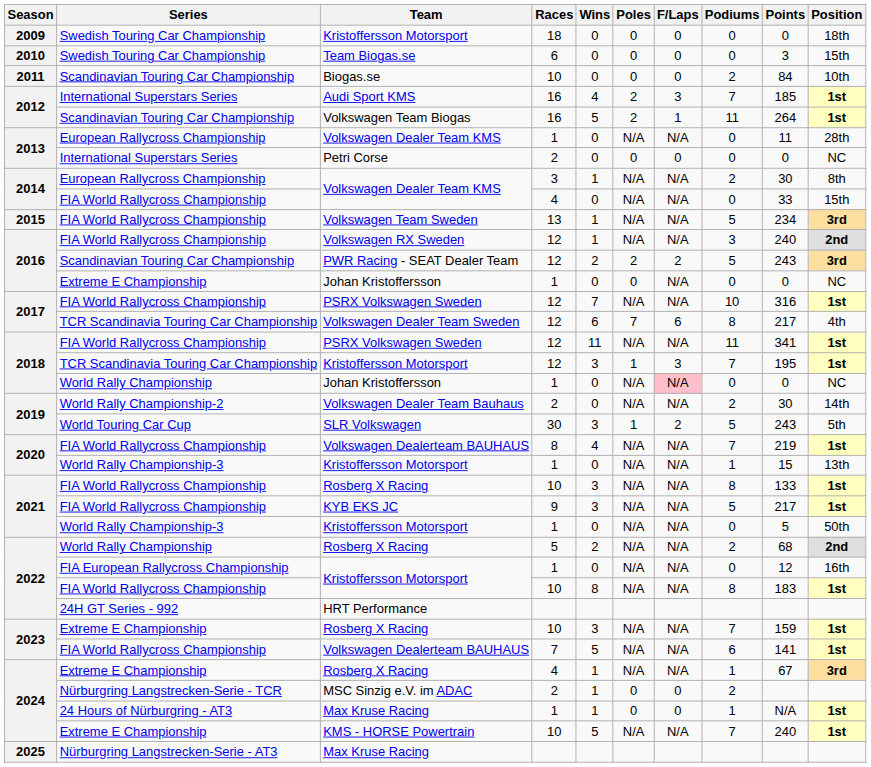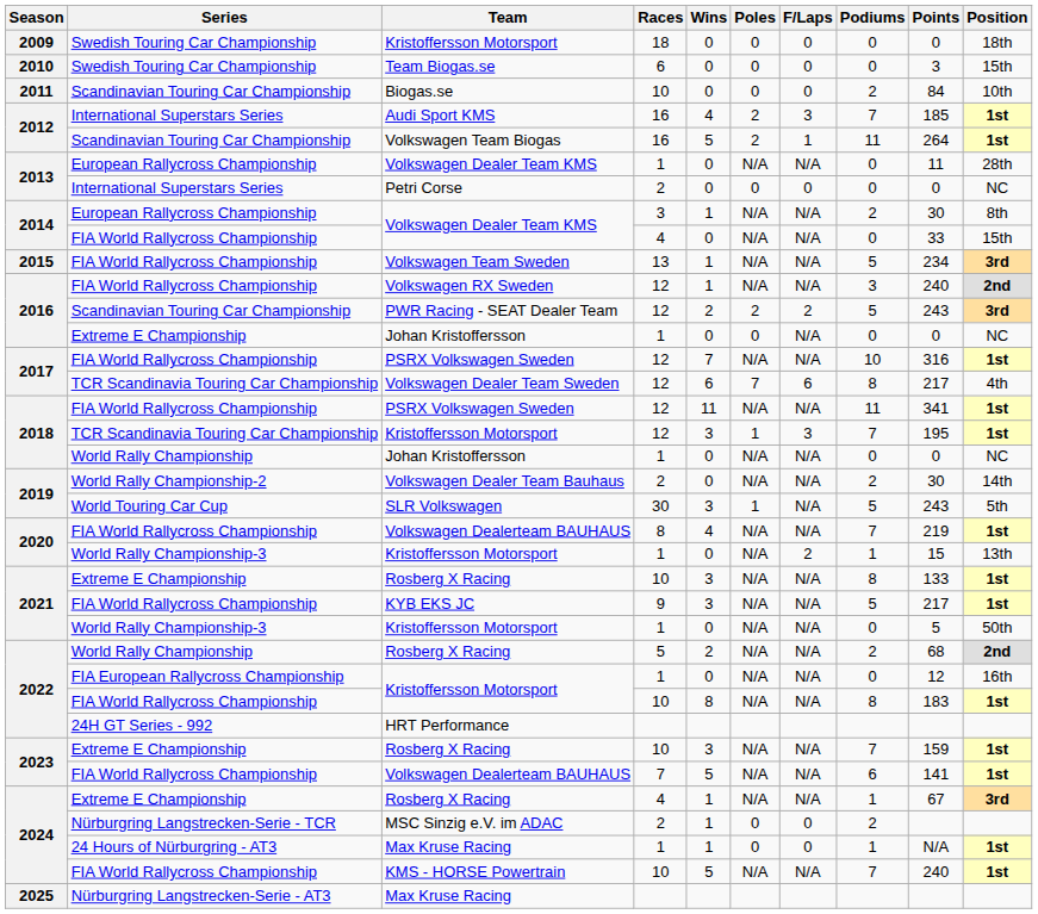 <table class="wikitable" style="font-size: 90%; text-align:center">
 <tr>
 <th>Season</th>
 <th>Series</th>
 <th>Team</th>
 <th>Races</th>
 <th>Wins</th>
 <th>Poles</th>
 <th>F/Laps</th>
 <th>Podiums</th>
 <th>Points</th>
 <th>Position</th>
 </tr>
 <tr>
 <th>2009</th>
 <td align=left><a href='#'>Swedish Touring Car Championship</a></td>
 <td align=left><a href='#'>Kristoffersson Motorsport</a></td>
 <td>18</td>
 <td>0</td>
 <td>0</td>
 <td>0</td>
 <td>0</td>
 <td>0</td>
 <td>18th</td>
 </tr>
 <tr>
 <th>2010</th>
 <td align="left"><a href='#'>Swedish Touring Car Championship</a></td>
 <td align="left"><a href='#'>Team Biogas.se</a></td>
 <td>6</td>
 <td>0</td>
 <td>0</td>
 <td>0</td>
 <td>0</td>
 <td>3</td>
 <td>15th</td>
 </tr>
 <tr>
 <th>2011</th>
 <td align=left><a href='#'>Scandinavian Touring Car Championship</a></td>
 <td align=left>Biogas.se</td>
 <td>10</td>
 <td>0</td>
 <td>0</td>
 <td>0</td>
 <td>2</td>
 <td>84</td>
 <td>10th</td>
 </tr>
 <tr>
 <th rowspan="2">2012</th>
 <td align="left"><a href='#'>International Superstars Series</a></td>
 <td align="left"><a href='#'>Audi Sport KMS</a></td>
 <td>16</td>
 <td>4</td>
 <td>2</td>
 <td>3</td>
 <td>7</td>
 <td>185</td>
 <td style="background:#FFFFBF;"><strong>1st</strong></td>
 </tr>
 <tr>
 <td align="left"><a href='#'>Scandinavian Touring Car Championship</a></td>
 <td align="left">Volkswagen Team Biogas</td>
 <td>16</td>
 <td>5</td>
 <td>2</td>
 <td>1</td>
 <td>11</td>
 <td>264</td>
 <td style="background:#FFFFBF;"><strong>1st</strong></td>
 </tr>
 <tr>
 <th rowspan="2">2013</th>
 <td align="left"><a href='#'>European Rallycross Championship</a></td>
 <td align="left"><a href='#'>Volkswagen Dealer Team KMS</a></td>
 <td>1</td>
 <td>0</td>
 <td>N/A</td>
 <td>N/A</td>
 <td>0</td>
 <td>11</td>
 <td>28th</td>
 </tr>
 <tr>
 <td align="left"><a href='#'>International Superstars Series</a></td>
 <td align="left">Petri Corse</td>
 <td>2</td>
 <td>0</td>
 <td>0</td>
 <td>0</td>
 <td>0</td>
 <td>0</td>
 <td>NC</td>
 </tr>
 <tr>
 <th rowspan="2">2014</th>
 <td align=left><a href='#'>European Rallycross Championship</a></td>
 <td rowspan="2" align="left"><a href='#'>Volkswagen Dealer Team KMS</a></td>
 <td>3</td>
 <td>1</td>
 <td>N/A</td>
 <td>N/A</td>
 <td>2</td>
 <td>30</td>
 <td>8th</td>
 </tr>
 <tr>
 <td align=left><a href='#'>FIA World Rallycross Championship</a></td>
 <td>4</td>
 <td>0</td>
 <td>N/A</td>
 <td>N/A</td>
 <td>0</td>
 <td>33</td>
 <td>15th</td>
 </tr>
 <tr>
 <th>2015</th>
 <td align="left"><a href='#'>FIA World Rallycross Championship</a></td>
 <td align="left"><a href='#'>Volkswagen Team Sweden</a></td>
 <td>13</td>
 <td>1</td>
 <td>N/A</td>
 <td>N/A</td>
 <td>5</td>
 <td>234</td>
 <td style="background:#FFDF9F;"><strong>3rd</strong></td>
 </tr>
 <tr>
 <th rowspan="3">2016</th>
 <td align=left><a href='#'>FIA World Rallycross Championship</a></td>
 <td align=left><a href='#'>Volkswagen RX Sweden</a></td>
 <td>12</td>
 <td>1</td>
 <td>N/A</td>
 <td>N/A</td>
 <td>3</td>
 <td>240</td>
 <td style="background:#DFDFDF;"><strong>2nd</strong></td>
 </tr>
 <tr>
 <td align=left><a href='#'>Scandinavian Touring Car Championship</a></td>
 <td align=left><a href='#'>PWR Racing</a> - SEAT Dealer Team</td>
 <td>12</td>
 <td>2</td>
 <td>2</td>
 <td>2</td>
 <td>5</td>
 <td>243</td>
 <td style="background:#FFDF9F;"><strong>3rd</strong></td>
 </tr>
 <tr>
 <td align=left><a href='#'>Extreme E Championship</a></td>
 <td align="left">Johan Kristoffersson</td>
 <td>1</td>
 <td>0</td>
 <td>0</td>
 <td>N/A</td>
 <td>0</td>
 <td>0</td>
 <td>NC</td>
 </tr>
 <tr>
 <th rowspan="2">2017</th>
 <td align="left"><a href='#'>FIA World Rallycross Championship</a></td>
 <td align="left"><a href='#'>PSRX Volkswagen Sweden</a></td>
 <td>12</td>
 <td>7</td>
 <td>N/A</td>
 <td>N/A</td>
 <td>10</td>
 <td>316</td>
 <td style="background:#FFFFBF;"><strong>1st</strong></td>
 </tr>
 <tr>
 <td align="left"><a href='#'>TCR Scandinavia Touring Car Championship</a></td>
 <td align="left"><a href='#'>Volkswagen Dealer Team Sweden</a></td>
 <td>12</td>
 <td>6</td>
 <td>7</td>
 <td>6</td>
 <td>8</td>
 <td>217</td>
 <td>4th</td>
 </tr>
 <tr>
 <th rowspan="3">2018</th>
 <td align="left"><a href='#'>FIA World Rallycross Championship</a></td>
 <td align="left"><a href='#'>PSRX Volkswagen Sweden</a></td>
 <td>12</td>
 <td>11</td>
 <td>N/A</td>
 <td>N/A</td>
 <td>11</td>
 <td>341</td>
 <td style="background:#FFFFBF;"><strong>1st</strong></td>
 </tr>
 <tr>
 <td align="left"><a href='#'>TCR Scandinavia Touring Car Championship</a></td>
 <td align="left"><a href='#'>Kristoffersson Motorsport</a></td>
 <td>12</td>
 <td>3</td>
 <td>1</td>
 <td>3</td>
 <td>7</td>
 <td>195</td>
 <td style="background:#FFFFBF;"><strong>1st</strong></td>
 </tr>
 <tr>
 <td align="left"><a href='#'>World Rally Championship</a></td>
 <td align="left">Johan Kristoffersson</td>
 <td>1</td>
 <td>0</td>
 <td>N/A</td>
-<td style="background: pink;">N/A</td>
+<td>N/A</td>
 <td>0</td>
 <td>0</td>
 <td>NC</td>
 </tr>
 <tr>
 <th rowspan="2">2019</th>
 <td align="left"><a href='#'>World Rally Championship-2</a></td>
 <td align="left"><a href='#'>Volkswagen Dealer Team Bauhaus</a></td>
 <td>2</td>
 <td>0</td>
 <td>N/A</td>
 <td>N/A</td>
 <td>2</td>
 <td>30</td>
 <td>14th</td>
 </tr>
 <tr>
 <td align="left"><a href='#'>World Touring Car Cup</a></td>
 <td align="left"><a href='#'>SLR Volkswagen</a></td>
 <td>30</td>
 <td>3</td>
 <td>1</td>
-<td>2</td>
+<td>N/A</td>
 <td>5</td>
 <td>243</td>
 <td>5th</td>
 </tr>
 <tr>
 <th rowspan="2">2020</th>
 <td align=left><a href='#'>FIA World Rallycross Championship</a></td>
 <td align=left><a href='#'>Volkswagen Dealerteam BAUHAUS</a></td>
 <td>8</td>
 <td>4</td>
 <td>N/A</td>
 <td>N/A</td>
 <td>7</td>
 <td>219</td>
 <td style="background:#FFFFBF;"><strong>1st</strong></td>
 </tr>
 <tr>
 <td align=left><a href='#'>World Rally Championship-3</a></td>
 <td align=left><a href='#'>Kristoffersson Motorsport</a></td>
 <td>1</td>
 <td>0</td>
 <td>N/A</td>
-<td>N/A</td>
+<td>2</td>
 <td>1</td>
 <td>15</td>
 <td>13th</td>
 </tr>
 <tr>
 <th rowspan="3">2021</th>
-<td style="text-align:left;"><a href='#'>FIA World Rallycross Championship</a></td>
+<td align=left><a href='#'>Extreme E Championship</a></td>
 <td align=left><a href='#'>Rosberg X Racing</a></td>
 <td>10</td>
 <td>3</td>
 <td>N/A</td>
 <td>N/A</td>
 <td>8</td>
 <td>133</td>
 <td style="background:#FFFFBF;"><strong>1st</strong></td>
 </tr>
 <tr>
 <td align=left><a href='#'>FIA World Rallycross Championship</a></td>
 <td align=left><a href='#'>KYB EKS JC</a></td>
 <td>9</td>
 <td>3</td>
 <td>N/A</td>
 <td>N/A</td>
 <td>5</td>
 <td>217</td>
 <td style="background:#FFFFBF;"><strong>1st</strong></td>
 </tr>
 <tr>
 <td align=left><a href='#'>World Rally Championship-3</a></td>
 <td align=left><a href='#'>Kristoffersson Motorsport</a></td>
 <td>1</td>
 <td>0</td>
 <td>N/A</td>
 <td>N/A</td>
 <td>0</td>
 <td>5</td>
 <td>50th</td>
 </tr>
 <tr>
 <th rowspan="4">2022</th>
 <td align="left"><a href='#'>World Rally Championship</a></td>
 <td align=left><a href='#'>Rosberg X Racing</a></td>
 <td>5</td>
 <td>2</td>
 <td>N/A</td>
 <td>N/A</td>
 <td>2</td>
 <td>68</td>
 <td style="background:#DFDFDF;"><strong>2nd</strong></td>
 </tr>
 <tr>
 <td align=left><a href='#'>FIA European Rallycross Championship</a></td>
 <td rowspan="2" align="left"><a href='#'>Kristoffersson Motorsport</a></td>
 <td>1</td>
 <td>0</td>
 <td>N/A</td>
 <td>N/A</td>
 <td>0</td>
 <td>12</td>
 <td>16th</td>
 </tr>
 <tr>
 <td align=left><a href='#'>FIA World Rallycross Championship</a></td>
 <td>10</td>
 <td>8</td>
 <td>N/A</td>
 <td>N/A</td>
 <td>8</td>
 <td>183</td>
 <td style="background:#FFFFBF;"><strong>1st</strong></td>
 </tr>
 <tr>
 <td align=left><a href='#'>24H GT Series - 992</a></td>
 <td align=left>HRT Performance</td>
 <td></td>
 <td></td>
 <td></td>
 <td></td>
 <td></td>
 <td></td>
 <td></td>
 </tr>
 <tr>
 <th rowspan="2">2023</th>
 <td align=left><a href='#'>Extreme E Championship</a></td>
 <td align=left><a href='#'>Rosberg X Racing</a></td>
 <td>10</td>
 <td>3</td>
 <td>N/A</td>
 <td>N/A</td>
 <td>7</td>
 <td>159</td>
 <td style="background:#FFFFBF;"><strong>1st</strong></td>
 </tr>
 <tr>
 <td align=left><a href='#'>FIA World Rallycross Championship</a></td>
 <td align=left><a href='#'>Volkswagen Dealerteam BAUHAUS</a></td>
 <td>7</td>
 <td>5</td>
 <td>N/A</td>
 <td>N/A</td>
 <td>6</td>
 <td>141</td>
 <td style="background:#FFFFBF;"><strong>1st</strong></td>
 </tr>
 <tr>
 <th rowspan="4">2024</th>
 <td style="text-align:left;"><a href='#'>Extreme E Championship</a></td>
 <td style="text-align:left;"><a href='#'>Rosberg X Racing</a></td>
 <td>4</td>
 <td>1</td>
 <td>N/A</td>
 <td>N/A</td>
 <td>1</td>
 <td>67</td>
 <td style="background:#FFDF9F;"><strong>3rd</strong></td>
 </tr>
 <tr>
 <td align=left><a href='#'>Nürburgring Langstrecken-Serie - TCR</a></td>
 <td align=left>MSC Sinzig e.V. im <a href='#'>ADAC</a></td>
 <td>2</td>
 <td>1</td>
 <td>0</td>
 <td>0</td>
 <td>2</td>
 <td></td>
 <td></td>
 </tr>
 <tr>
 <td style="text-align:left;"><a href='#'>24 Hours of Nürburgring - AT3</a></td>
 <td style="text-align:left;"><a href='#'>Max Kruse Racing</a></td>
 <td>1</td>
 <td>1</td>
 <td>0</td>
 <td>0</td>
 <td>1</td>
 <td>N/A</td>
 <td style="background:#FFFFBF;"><strong>1st</strong></td>
 </tr>
 <tr>
-<td align=left><a href='#'>Extreme E Championship</a></td>
+<td style="text-align:left;"><a href='#'>FIA World Rallycross Championship</a></td>
 <td style="text-align:left;"><a href='#'>KMS - HORSE Powertrain</a></td>
 <td>10</td>
 <td>5</td>
 <td>N/A</td>
 <td>N/A</td>
 <td>7</td>
 <td>240</td>
 <td style="background:#FFFFBF;"><strong>1st</strong></td>
 </tr>
 <tr>
 <th>2025</th>
 <td align=left><a href='#'>Nürburgring Langstrecken-Serie - AT3</a></td>
 <td align=left><a href='#'>Max Kruse Racing</a></td>
 <td></td>
 <td></td>
 <td></td>
 <td></td>
 <td></td>
 <td></td>
 <td></td>
 </tr>
 </table>
